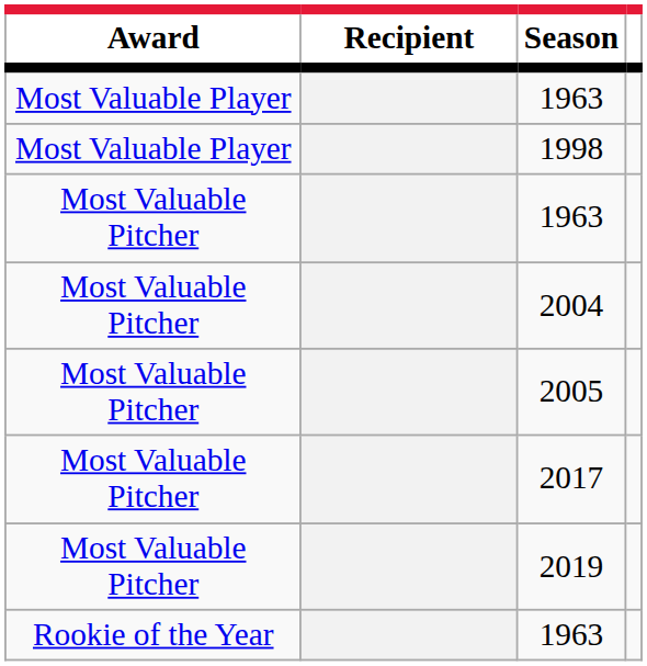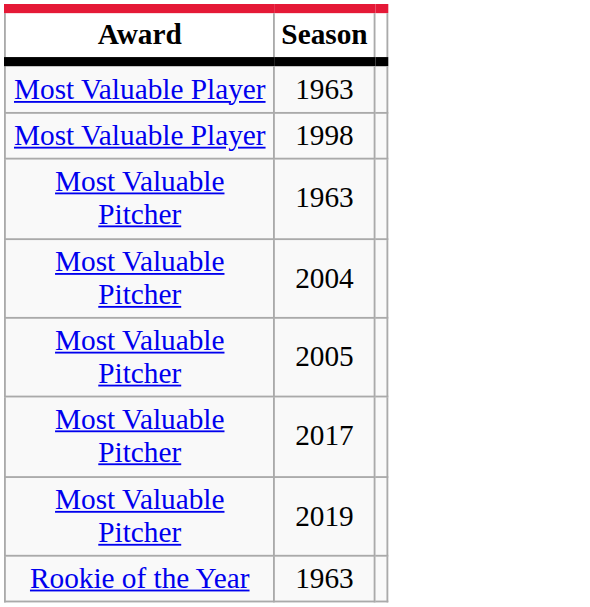 <table class="wikitable sortable plainrowheaders" style="text-align:center">
 <tr>
 <th scope="col" style="background-color:#ffffff; border-top:#E51937 5px solid; border-bottom:#000000 5px solid" width="140px">Award</th>
-<th scope="col" style="background-color:#ffffff; border-top:#E51937 5px solid; border-bottom:#000000 5px solid" width="100px">Recipient</th>
 <th scope="col" style="background-color:#ffffff; border-top:#E51937 5px solid; border-bottom:#000000 5px solid">Season</th>
 <th class="unsortable" scope="col" style="background-color:#ffffff; border-top:#E51937 5px solid; border-bottom:#000000 5px solid"></th>
 </tr>
 <tr>
 <td><a href='#'>Most Valuable Player</a></td>
-<th scope="row" style="text-align:center"></th>
 <td>1963</td>
 <td></td>
 </tr>
 <tr>
 <td><a href='#'>Most Valuable Player</a></td>
-<th scope="row" style="text-align:center"></th>
 <td>1998</td>
 <td></td>
 </tr>
 <tr>
 <td><a href='#'>Most Valuable Pitcher</a></td>
-<th scope="row" style="text-align:center"></th>
 <td>1963</td>
 <td></td>
 </tr>
 <tr>
 <td><a href='#'>Most Valuable Pitcher</a></td>
-<th scope="row" style="text-align:center"></th>
 <td>2004</td>
 <td></td>
 </tr>
 <tr>
 <td><a href='#'>Most Valuable Pitcher</a></td>
-<th scope="row" style="text-align:center"></th>
 <td>2005</td>
 <td></td>
 </tr>
 <tr>
 <td><a href='#'>Most Valuable Pitcher</a></td>
-<th scope="row" style="text-align:center"></th>
 <td>2017</td>
 <td></td>
 </tr>
 <tr>
 <td><a href='#'>Most Valuable Pitcher</a></td>
-<th scope="row" style="text-align:center"></th>
 <td>2019</td>
 <td></td>
 </tr>
 <tr>
 <td><a href='#'>Rookie of the Year</a></td>
-<th scope="row" style="text-align:center"></th>
 <td>1963</td>
 <td></td>
 </tr>
 </table>
